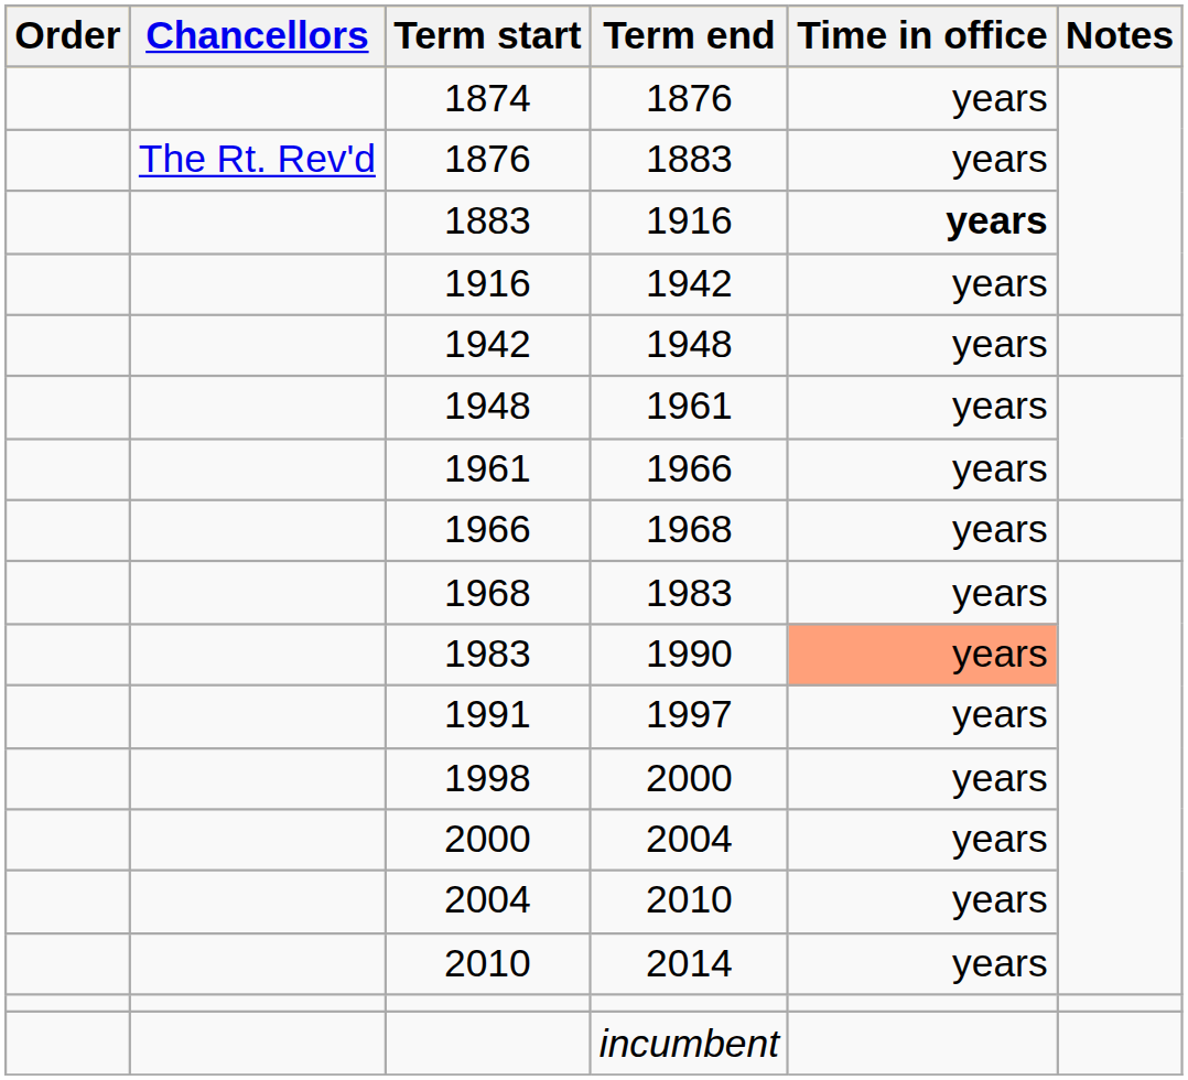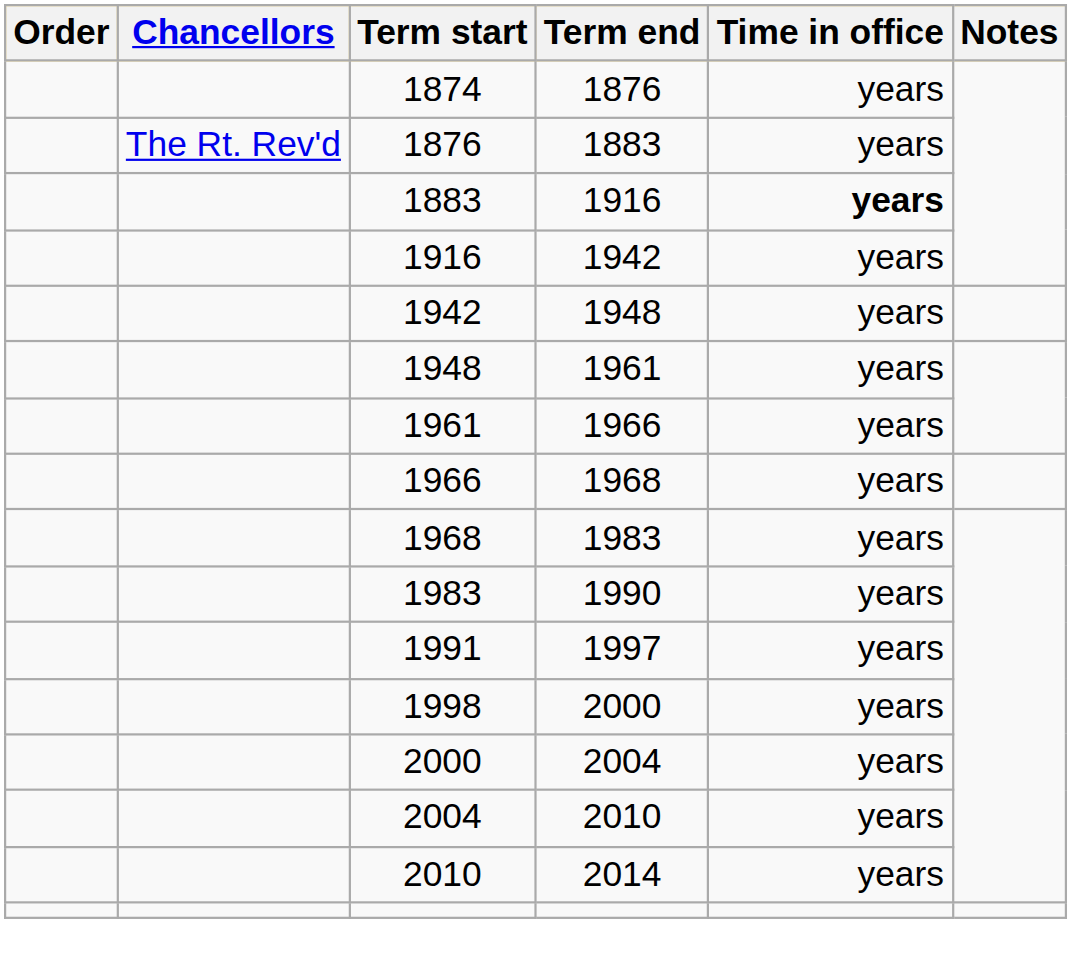 <table class="wikitable sortable">
 <tr style="background:#fc3;">
 <th>Order</th>
 <th><a href='#'>Chancellors</a></th>
 <th>Term start</th>
 <th>Term end</th>
 <th>Time in office</th>
 <th>Notes</th>
 </tr>
 <tr>
 <td align=center></td>
 <td></td>
 <td align=center>1874</td>
 <td align=center>1876</td>
 <td align=right> years</td>
 <td rowspan=4></td>
 </tr>
 <tr>
 <td align=center></td>
 <td><a href='#'>The Rt. Rev'd</a> </td>
 <td align=center>1876</td>
 <td align=center>1883</td>
 <td align=right> years</td>
 </tr>
 <tr>
 <td align=center></td>
 <td> </td>
 <td align=center>1883</td>
 <td align=center>1916</td>
 <td align=right><strong> years</strong></td>
 </tr>
 <tr>
 <td align=center></td>
 <td> </td>
 <td align=center>1916</td>
 <td align=center>1942</td>
 <td align=right> years</td>
 </tr>
 <tr>
 <td align=center></td>
 <td> </td>
 <td align=center>1942</td>
 <td align=center>1948</td>
 <td align=right> years</td>
 <td></td>
 </tr>
 <tr>
 <td align=center></td>
 <td> </td>
 <td align=center>1948</td>
 <td align=center>1961</td>
 <td align=right> years</td>
 <td rowspan=2></td>
 </tr>
 <tr>
 <td align=center></td>
 <td></td>
 <td align=center>1961</td>
 <td align=center>1966</td>
 <td align=right> years</td>
 </tr>
 <tr>
 <td align=center></td>
 <td> </td>
 <td align=center>1966</td>
 <td align=center>1968</td>
 <td align=right> years</td>
 <td></td>
 </tr>
 <tr>
 <td align=center></td>
 <td> </td>
 <td align=center>1968</td>
 <td align=center>1983</td>
 <td align=right> years</td>
 <td rowspan=7></td>
 </tr>
 <tr>
 <td align=center></td>
 <td> </td>
 <td align=center>1983</td>
 <td align=center>1990</td>
-<td align=right style="background: lightsalmon;"> years</td>
+<td align=right> years</td>
 </tr>
 <tr>
 <td align=center></td>
 <td> </td>
 <td align=center>1991</td>
 <td align=center>1997</td>
 <td align=right> years</td>
 </tr>
 <tr>
 <td align=center></td>
 <td> </td>
 <td align=center>1998</td>
 <td align=center>2000</td>
 <td align=right> years</td>
 </tr>
 <tr>
 <td align=center></td>
 <td> </td>
 <td align=center>2000</td>
 <td align=center>2004</td>
 <td align=right> years</td>
 </tr>
 <tr>
 <td align=center></td>
 <td> </td>
 <td align=center>2004</td>
 <td align=center>2010</td>
 <td align=right> years</td>
 </tr>
 <tr>
 <td align=center></td>
 <td> </td>
 <td align=center>2010</td>
 <td align=center>2014</td>
 <td align=right> years</td>
 </tr>
 <tr>
 <td align=center></td>
 <td> </td>
 <td align=center></td>
 <td align=center></td>
 <td align=right></td>
 <td></td>
 </tr>
-<tr>
-<td align=center></td>
-<td> </td>
-<td align=center></td>
-<td align=center><em>incumbent</em></td>
-<td align=right></td>
-<td></td>
-</tr>
 </table>
